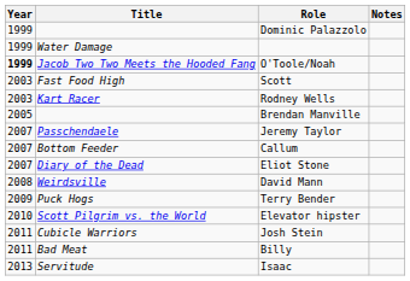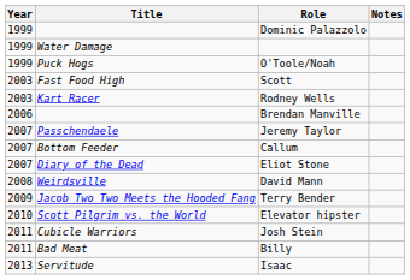 <table class="wikitable sortable">
 <tr>
 <th>Year</th>
 <th>Title</th>
 <th>Role</th>
 <th class="unsortable">Notes</th>
 </tr>
 <tr>
 <td>1999</td>
 <td><em></em></td>
 <td>Dominic Palazzolo</td>
 <td></td>
 </tr>
 <tr>
 <td>1999</td>
 <td><em>Water Damage</em></td>
 <td></td>
 <td></td>
 </tr>
 <tr>
-<td><strong>1999</strong></td>
-<td><em><a href='#'>Jacob Two Two Meets the Hooded Fang</a></em></td>
+<td>1999</td>
+<td><em>Puck Hogs</em></td>
 <td>O'Toole/Noah</td>
 <td></td>
 </tr>
 <tr>
 <td>2003</td>
 <td><em>Fast Food High</em></td>
 <td>Scott</td>
 <td></td>
 </tr>
 <tr>
 <td>2003</td>
 <td><em><a href='#'>Kart Racer</a></em></td>
 <td>Rodney Wells</td>
 <td></td>
 </tr>
 <tr>
-<td>2005</td>
+<td>2006</td>
 <td><em></em></td>
 <td>Brendan Manville</td>
 <td></td>
 </tr>
 <tr>
 <td>2007</td>
 <td><em><a href='#'>Passchendaele</a></em></td>
 <td>Jeremy Taylor</td>
 <td></td>
 </tr>
 <tr>
 <td>2007</td>
 <td><em>Bottom Feeder</em></td>
 <td>Callum</td>
 <td></td>
 </tr>
 <tr>
 <td>2007</td>
 <td><em><a href='#'>Diary of the Dead</a></em></td>
 <td>Eliot Stone</td>
 <td></td>
 </tr>
 <tr>
 <td>2008</td>
 <td><em><a href='#'>Weirdsville</a></em></td>
 <td>David Mann</td>
 <td></td>
 </tr>
 <tr>
 <td>2009</td>
-<td><em>Puck Hogs</em></td>
+<td><em><a href='#'>Jacob Two Two Meets the Hooded Fang</a></em></td>
 <td>Terry Bender</td>
 <td></td>
 </tr>
 <tr>
 <td>2010</td>
 <td><em><a href='#'>Scott Pilgrim vs. the World</a></em></td>
 <td>Elevator hipster</td>
 <td></td>
 </tr>
 <tr>
 <td>2011</td>
 <td><em>Cubicle Warriors</em></td>
 <td>Josh Stein</td>
 <td></td>
 </tr>
 <tr>
 <td>2011</td>
 <td><em>Bad Meat</em></td>
 <td>Billy</td>
 <td></td>
 </tr>
 <tr>
 <td>2013</td>
 <td><em>Servitude</em></td>
 <td>Isaac</td>
 <td></td>
 </tr>
 </table>
